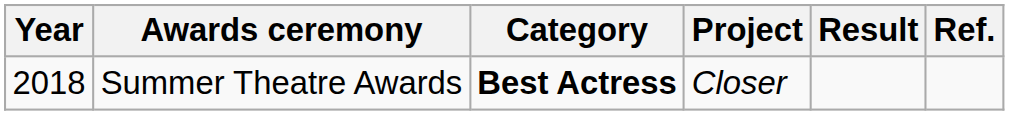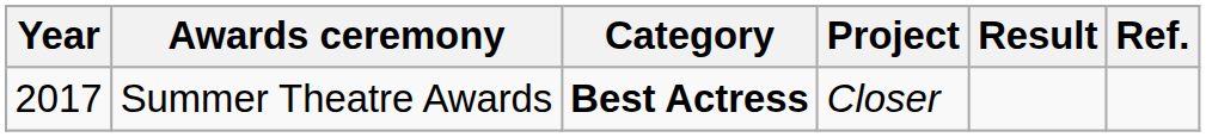 <table class="wikitable">
 <tr>
 <th>Year</th>
 <th>Awards ceremony</th>
 <th>Category</th>
 <th>Project</th>
 <th>Result</th>
 <th>Ref.</th>
 </tr>
 <tr>
-<td>2018</td>
+<td>2017</td>
 <td>Summer Theatre Awards</td>
 <td><strong>Best Actress</strong></td>
 <td><em>Closer</em></td>
 <td></td>
 <td style="text-align: center;"></td>
 </tr>
 </table>
